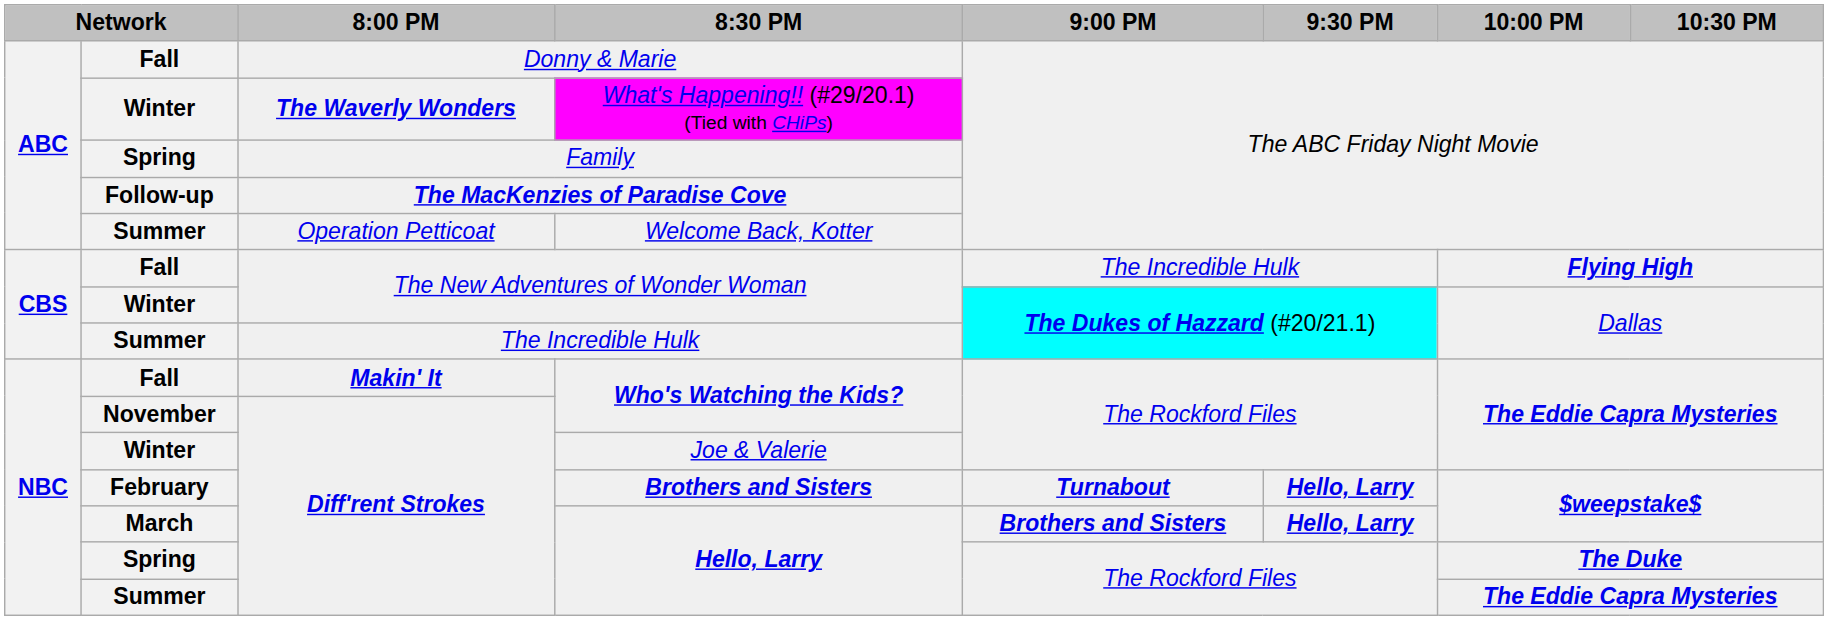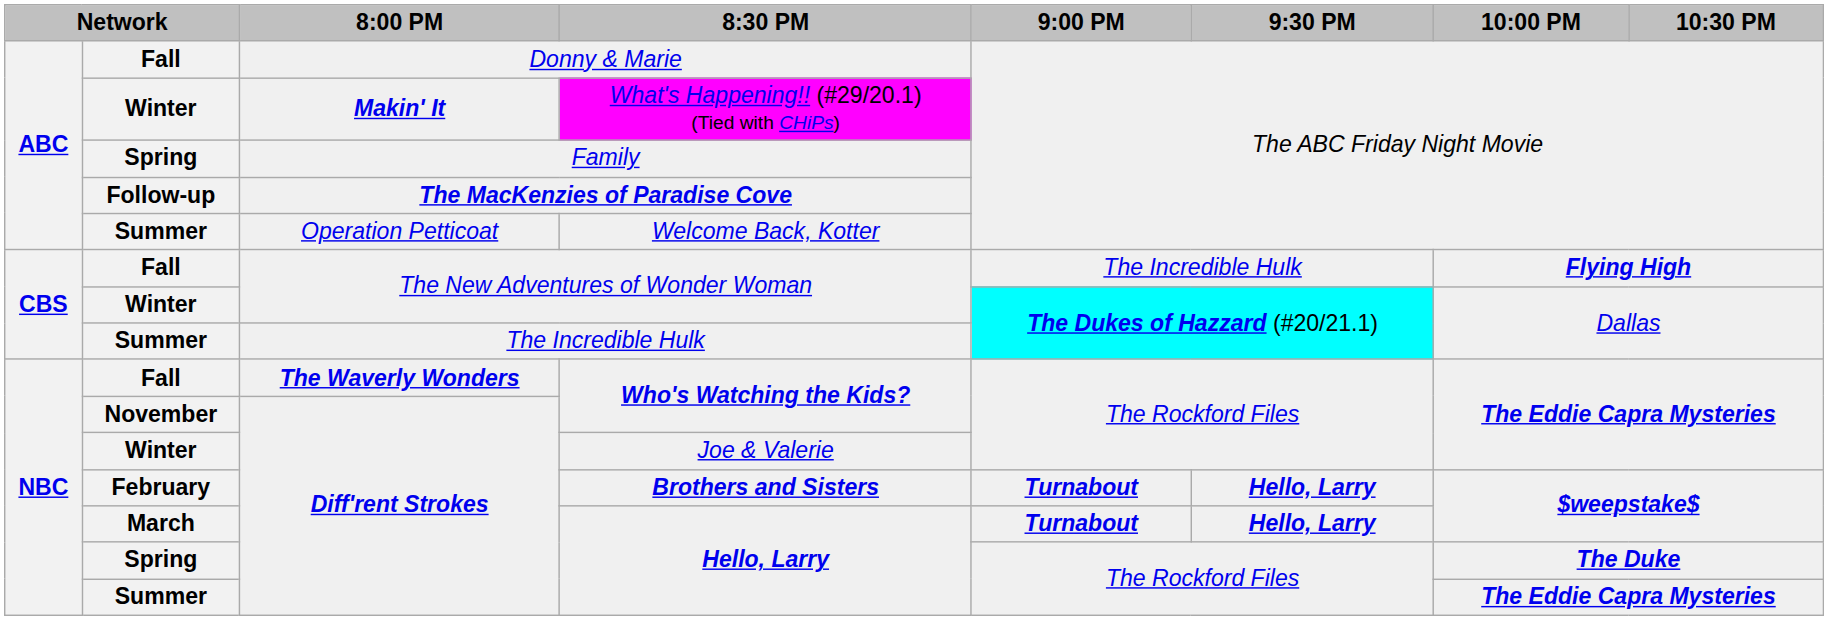 <table class="wikitable" style="width:100%;margin-right:0;text-align:center">
 <tr>
 <th colspan="2" style="background-color:#C0C0C0;text-align:center">Network</th>
 <th style="background-color:#C0C0C0;text-align:center">8:00 PM</th>
 <th style="background-color:#C0C0C0;text-align:center">8:30 PM</th>
 <th style="background-color:#C0C0C0;text-align:center">9:00 PM</th>
 <th style="background-color:#C0C0C0;text-align:center">9:30 PM</th>
 <th style="background-color:#C0C0C0;text-align:center">10:00 PM</th>
 <th style="background-color:#C0C0C0;text-align:center">10:30 PM</th>
 </tr>
 <tr>
 <th rowspan="5" bgcolor="#C0C0C0"><a href='#'>ABC</a></th>
 <th>Fall</th>
 <td bgcolor="#F0F0F0" colspan="2"><em><a href='#'>Donny & Marie</a></em></td>
 <td colspan="4" rowspan="5" bgcolor="#F0F0F0"><em>The ABC Friday Night Movie</em></td>
 </tr>
 <tr>
 <th>Winter</th>
-<td bgcolor="#F0F0F0"><strong><em><a href='#'>The Waverly Wonders</a></em></strong></td>
+<td bgcolor="#F0F0F0"><strong><em><a href='#'>Makin' It</a></em></strong></td>
 <td bgcolor="#FF00FF"><em><a href='#'>What's Happening!!</a></em> (#29/20.1)<br><small>(Tied with <em><a href='#'>CHiPs</a></em>)</small></td>
 </tr>
 <tr>
 <th>Spring</th>
 <td bgcolor="#F0F0F0" colspan="2"><em><a href='#'>Family</a></em></td>
 </tr>
 <tr>
 <th>Follow-up</th>
 <td colspan="2" bgcolor="#F0F0F0"><strong><em><a href='#'>The MacKenzies of Paradise Cove</a></em></strong></td>
 </tr>
 <tr>
 <th>Summer</th>
 <td bgcolor="#F0F0F0"><em><a href='#'>Operation Petticoat</a></em></td>
 <td bgcolor="#F0F0F0"><em><a href='#'>Welcome Back, Kotter</a></em></td>
 </tr>
 <tr>
 <th rowspan="3" bgcolor="#C0C0C0"><a href='#'>CBS</a></th>
 <th>Fall</th>
 <td colspan="2" rowspan="2" bgcolor="#F0F0F0"><em><a href='#'>The New Adventures of Wonder Woman</a></em></td>
 <td colspan="2" bgcolor="#F0F0F0"><em><a href='#'>The Incredible Hulk</a></em></td>
 <td colspan="2" bgcolor="#F0F0F0"><strong><em><a href='#'>Flying High</a></em></strong></td>
 </tr>
 <tr>
 <th>Winter</th>
 <td colspan="2" rowspan="2" bgcolor="#00FFFF"><strong><em><a href='#'>The Dukes of Hazzard</a></em></strong> (#20/21.1)</td>
 <td bgcolor="#F0F0F0" colspan="2" rowspan="2"><em><a href='#'>Dallas</a></em></td>
 </tr>
 <tr>
 <th>Summer</th>
 <td colspan="2" bgcolor="#F0F0F0"><em><a href='#'>The Incredible Hulk</a></em></td>
 </tr>
 <tr>
 <th bgcolor="#C0C0C0" rowspan="7"><a href='#'>NBC</a></th>
 <th>Fall</th>
-<td bgcolor="#F0F0F0"><strong><em><a href='#'>Makin' It</a></em></strong></td>
+<td bgcolor="#F0F0F0"><strong><em><a href='#'>The Waverly Wonders</a></em></strong></td>
 <td bgcolor="#F0F0F0" rowspan="2"><strong><em><a href='#'>Who's Watching the Kids?</a></em></strong></td>
 <td bgcolor="#F0F0F0" colspan="2" rowspan="3"><em><a href='#'>The Rockford Files</a></em></td>
 <td bgcolor="#F0F0F0" colspan="2" rowspan="3"><strong><em><a href='#'>The Eddie Capra Mysteries</a></em></strong></td>
 </tr>
 <tr>
 <th>November</th>
 <td bgcolor="#F0F0F0" rowspan="6"><strong><em><a href='#'>Diff'rent Strokes</a></em></strong></td>
 </tr>
 <tr>
 <th>Winter</th>
 <td bgcolor="#F0F0F0"><em><a href='#'>Joe & Valerie</a></em></td>
 </tr>
 <tr>
 <th>February</th>
 <td bgcolor="#F0F0F0"><strong><em><a href='#'>Brothers and Sisters</a></em></strong></td>
 <td bgcolor="#F0F0F0"><strong><em><a href='#'>Turnabout</a></em></strong></td>
 <td bgcolor="#F0F0F0"><strong><em><a href='#'>Hello, Larry</a></em></strong></td>
 <td bgcolor="#F0F0F0" colspan="2" rowspan="2"><strong><em><a href='#'>$weepstake$</a></em></strong></td>
 </tr>
 <tr>
 <th>March</th>
 <td bgcolor="#F0F0F0" rowspan="3"><strong><em><a href='#'>Hello, Larry</a></em></strong></td>
-<td bgcolor="#F0F0F0"><strong><em><a href='#'>Brothers and Sisters</a></em></strong></td>
+<td bgcolor="#F0F0F0"><strong><em><a href='#'>Turnabout</a></em></strong></td>
 <td bgcolor="#F0F0F0"><strong><em><a href='#'>Hello, Larry</a></em></strong></td>
 </tr>
 <tr>
 <th>Spring</th>
 <td bgcolor="#F0F0F0" colspan="2" rowspan="2"><em><a href='#'>The Rockford Files</a></em></td>
 <td bgcolor="#F0F0F0" colspan="2"><strong><em><a href='#'>The Duke</a></em></strong></td>
 </tr>
 <tr>
 <th>Summer</th>
 <td bgcolor="#F0F0F0" colspan="2"><strong><em><a href='#'>The Eddie Capra Mysteries</a></em></strong></td>
 </tr>
 </table>
